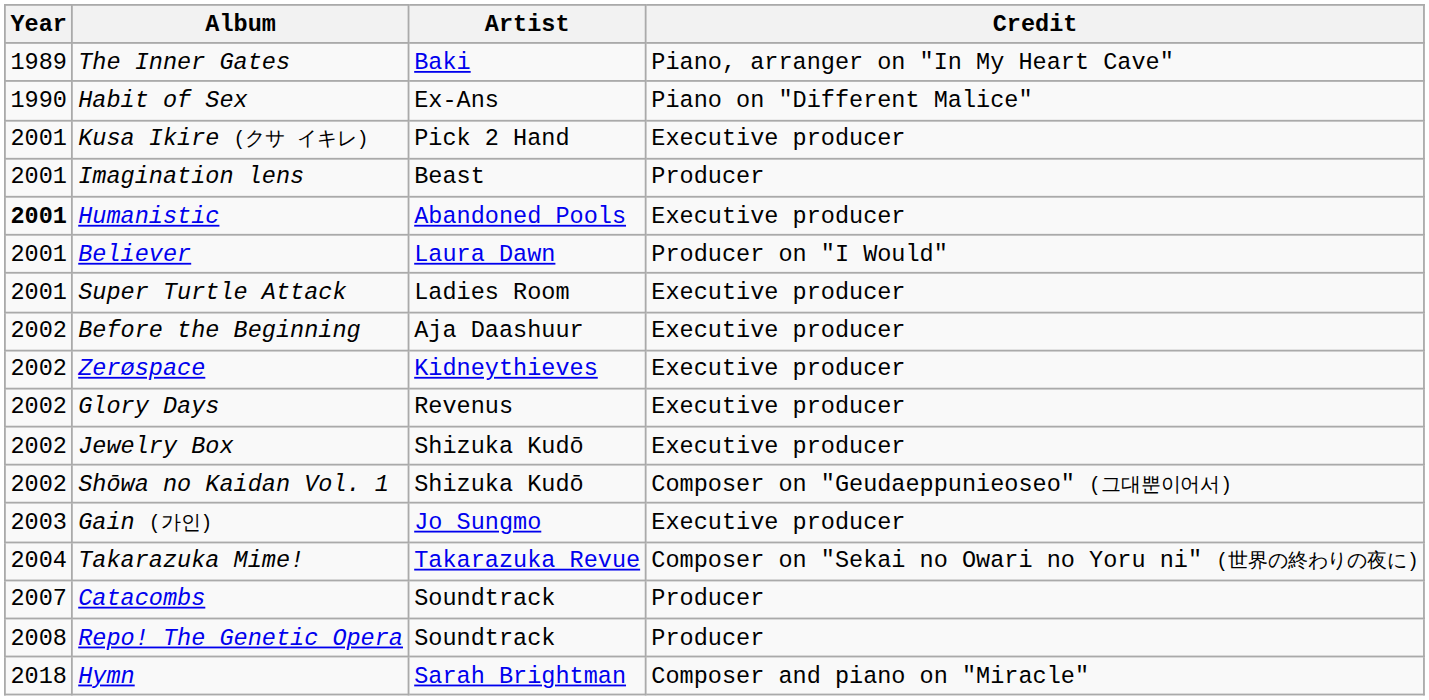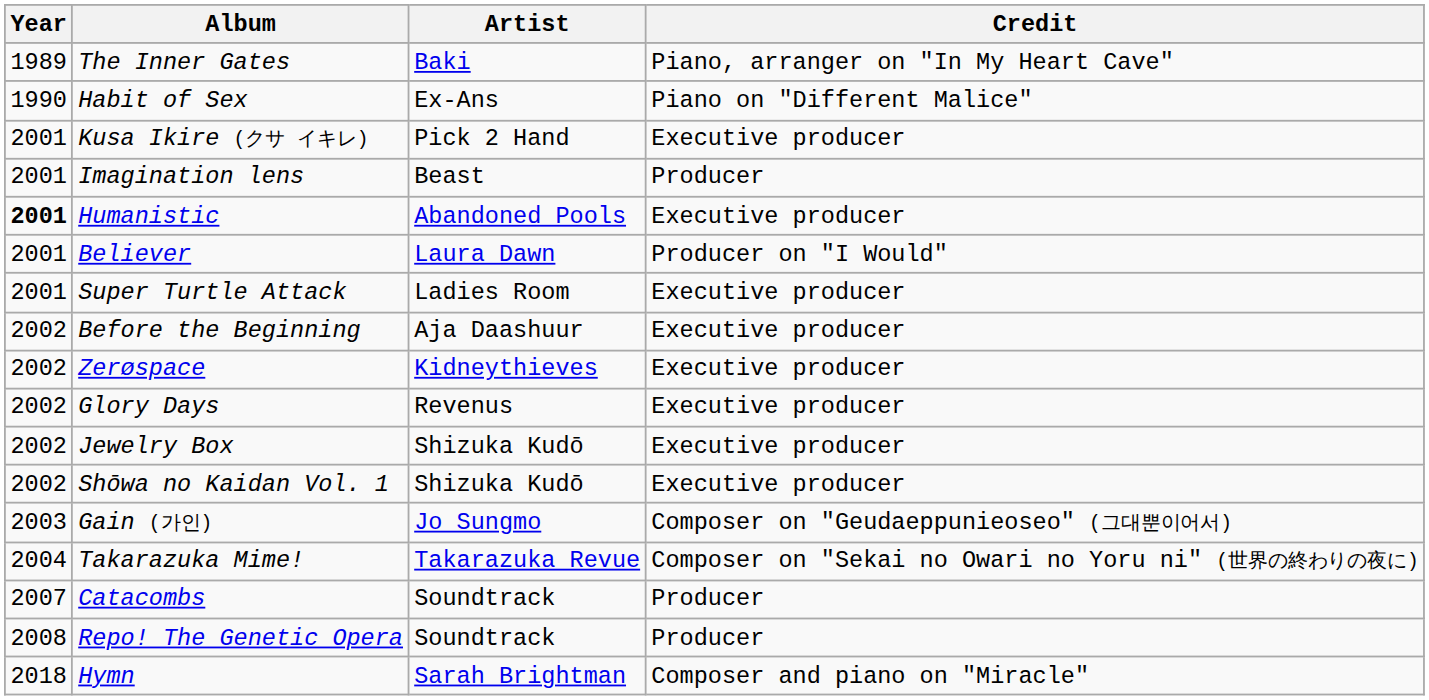 <table class="wikitable sortable">
 <tr>
 <th>Year</th>
 <th>Album</th>
 <th>Artist</th>
 <th>Credit</th>
 </tr>
 <tr>
 <td>1989</td>
 <td><em>The Inner Gates</em></td>
 <td><a href='#'>Baki</a></td>
 <td>Piano, arranger on "In My Heart Cave"</td>
 </tr>
 <tr>
 <td>1990</td>
 <td><em>Habit of Sex</em></td>
 <td>Ex-Ans</td>
 <td>Piano on "Different Malice"</td>
 </tr>
 <tr>
 <td>2001</td>
 <td><em>Kusa Ikire</em> <small>(クサ イキレ)</small></td>
 <td>Pick 2 Hand</td>
 <td>Executive producer</td>
 </tr>
 <tr>
 <td>2001</td>
 <td><em>Imagination lens</em></td>
 <td>Beast</td>
 <td>Producer</td>
 </tr>
 <tr>
 <td><strong>2001</strong></td>
 <td><em><a href='#'>Humanistic</a></em></td>
 <td><a href='#'>Abandoned Pools</a></td>
 <td>Executive producer</td>
 </tr>
 <tr>
 <td>2001</td>
 <td><em><a href='#'>Believer</a></em></td>
 <td><a href='#'>Laura Dawn</a></td>
 <td>Producer on "I Would"</td>
 </tr>
 <tr>
 <td>2001</td>
 <td><em>Super Turtle Attack</em></td>
 <td>Ladies Room</td>
 <td>Executive producer</td>
 </tr>
 <tr>
 <td>2002</td>
 <td><em>Before the Beginning</em></td>
 <td>Aja Daashuur</td>
 <td>Executive producer</td>
 </tr>
 <tr>
 <td>2002</td>
 <td><em><a href='#'>Zerøspace</a></em></td>
 <td><a href='#'>Kidneythieves</a></td>
 <td>Executive producer</td>
 </tr>
 <tr>
 <td>2002</td>
 <td><em>Glory Days</em></td>
 <td>Revenus</td>
 <td>Executive producer</td>
 </tr>
 <tr>
 <td>2002</td>
 <td><em>Jewelry Box</em></td>
 <td>Shizuka Kudō</td>
 <td>Executive producer</td>
 </tr>
 <tr>
 <td>2002</td>
 <td><em>Shōwa no Kaidan Vol. 1</em></td>
 <td>Shizuka Kudō</td>
-<td>Composer on "Geudaeppunieoseo" <small>(그대뿐이어서)</small></td>
+<td>Executive producer</td>
 </tr>
 <tr>
 <td>2003</td>
 <td><em>Gain</em> <small>(가인)</small></td>
 <td><a href='#'>Jo Sungmo</a></td>
-<td>Executive producer</td>
+<td>Composer on "Geudaeppunieoseo" <small>(그대뿐이어서)</small></td>
 </tr>
 <tr>
 <td>2004</td>
 <td><em>Takarazuka Mime!</em></td>
 <td><a href='#'>Takarazuka Revue</a></td>
 <td>Composer on "Sekai no Owari no Yoru ni" <small>(世界の終わりの夜に)</small></td>
 </tr>
 <tr>
 <td>2007</td>
 <td><em><a href='#'>Catacombs</a></em></td>
 <td>Soundtrack</td>
 <td>Producer</td>
 </tr>
 <tr>
 <td>2008</td>
 <td><em><a href='#'>Repo! The Genetic Opera</a></em></td>
 <td>Soundtrack</td>
 <td>Producer</td>
 </tr>
 <tr>
 <td>2018</td>
 <td><em><a href='#'>Hymn</a></em></td>
 <td><a href='#'>Sarah Brightman</a></td>
 <td>Composer and piano on "Miracle"</td>
 </tr>
 </table>
